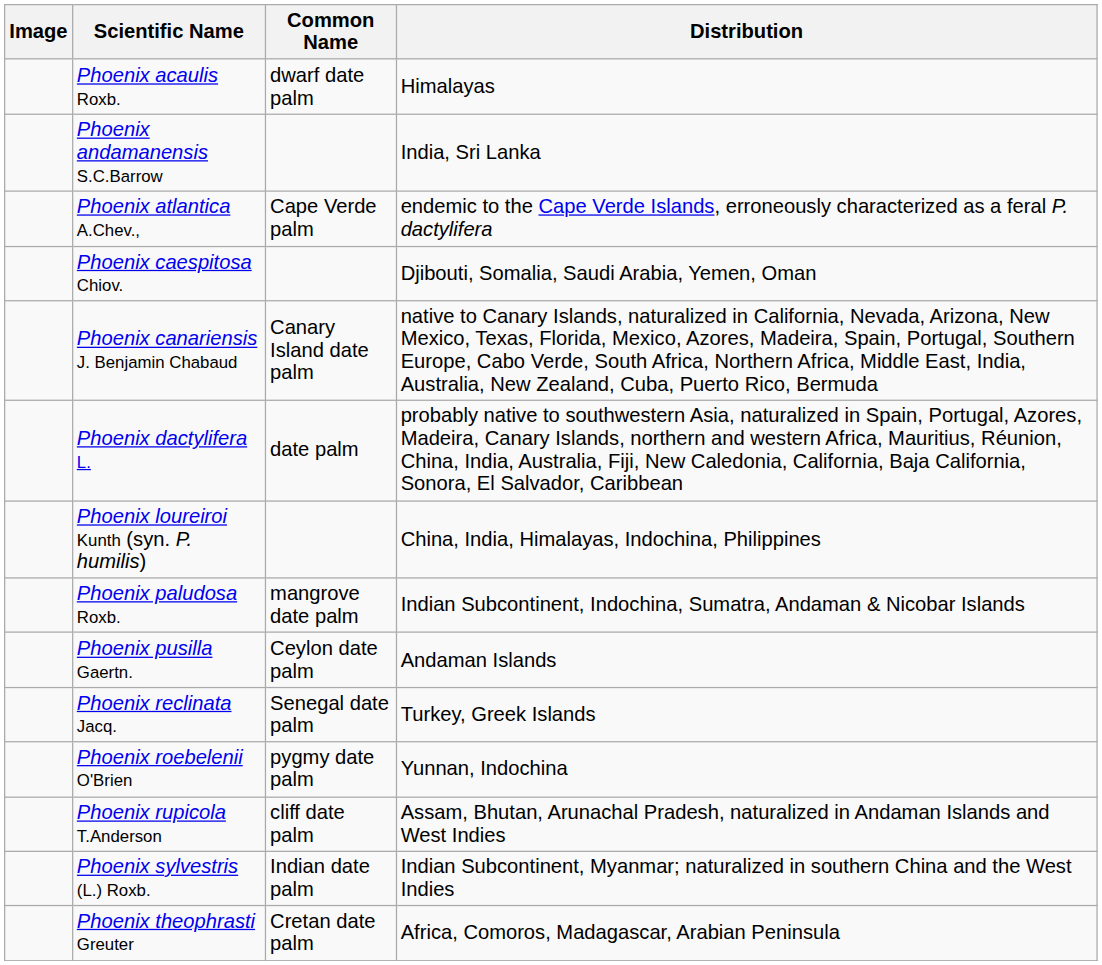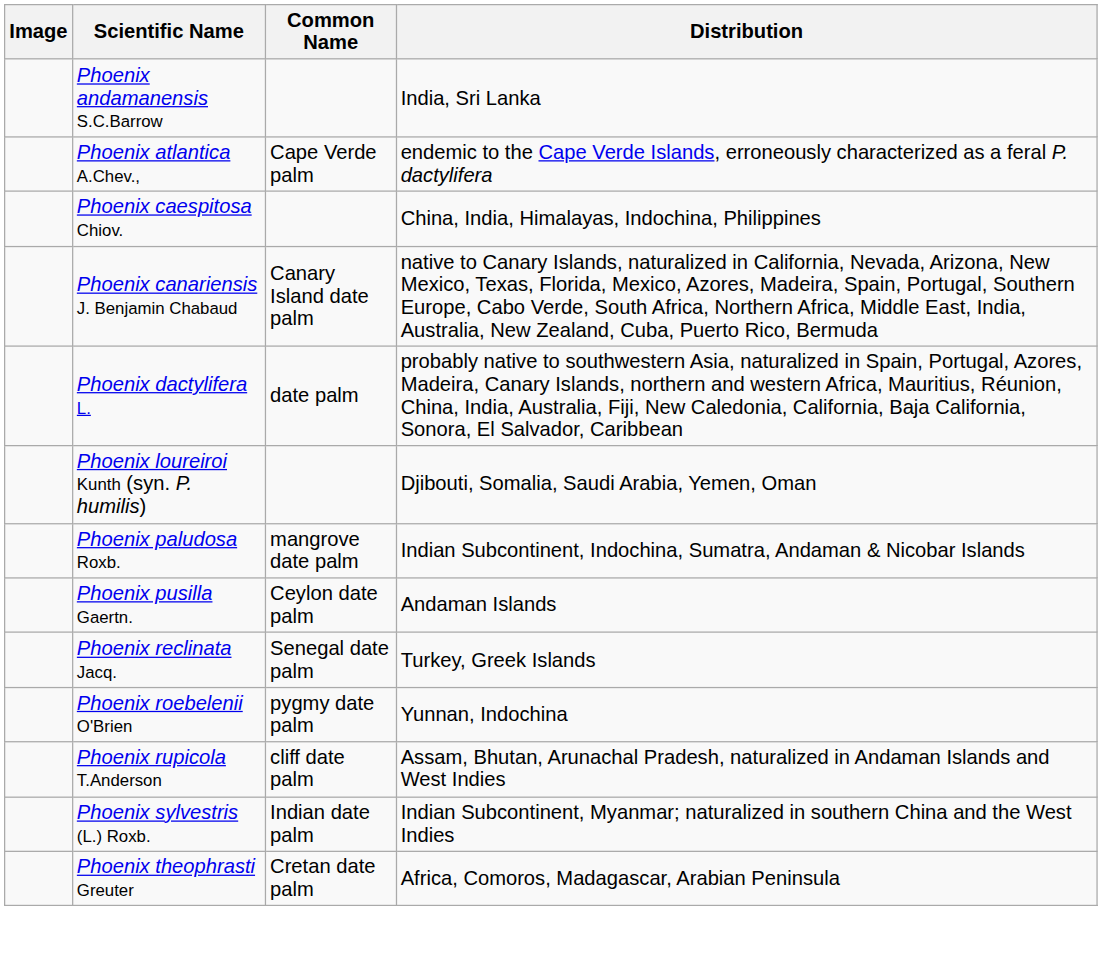 <table class="wikitable">
 <tr>
 <th>Image</th>
 <th>Scientific Name</th>
 <th>Common Name</th>
 <th>Distribution</th>
-</tr>
-<tr>
-<td></td>
-<td><em><a href='#'>Phoenix acaulis</a></em> <small>Roxb.</small></td>
-<td>dwarf date palm</td>
-<td>Himalayas</td>
 </tr>
 <tr>
 <td></td>
 <td><em><a href='#'>Phoenix andamanensis</a></em> <small>S.C.Barrow</small></td>
 <td></td>
 <td>India, Sri Lanka</td>
 </tr>
 <tr>
 <td></td>
 <td><em><a href='#'>Phoenix atlantica</a></em> <small>A.Chev.,</small></td>
 <td>Cape Verde palm</td>
 <td>endemic to the <a href='#'>Cape Verde Islands</a>, erroneously characterized as a feral <em>P. dactylifera</em></td>
 </tr>
 <tr>
 <td></td>
 <td><em><a href='#'>Phoenix caespitosa</a></em> <small>Chiov.</small></td>
 <td></td>
-<td>Djibouti, Somalia, Saudi Arabia, Yemen, Oman</td>
+<td>China, India, Himalayas, Indochina, Philippines</td>
 </tr>
 <tr>
 <td></td>
 <td><em><a href='#'>Phoenix canariensis</a></em> <small>J. Benjamin Chabaud</small></td>
 <td>Canary Island date palm</td>
 <td>native to Canary Islands, naturalized in California, Nevada, Arizona, New Mexico, Texas, Florida, Mexico, Azores, Madeira, Spain, Portugal, Southern Europe, Cabo Verde, South Africa, Northern Africa, Middle East, India, Australia, New Zealand, Cuba, Puerto Rico, Bermuda</td>
 </tr>
 <tr>
 <td></td>
 <td><em><a href='#'>Phoenix dactylifera</a></em> <small><a href='#'>L.</a></small></td>
 <td>date palm</td>
 <td>probably native to southwestern Asia, naturalized in Spain, Portugal, Azores, Madeira, Canary Islands, northern and western Africa, Mauritius, Réunion, China, India, Australia, Fiji, New Caledonia, California, Baja California, Sonora, El Salvador, Caribbean</td>
 </tr>
 <tr>
 <td></td>
 <td><em><a href='#'>Phoenix loureiroi</a></em> <small>Kunth</small> (syn. <em>P. humilis</em>)</td>
 <td></td>
-<td>China, India, Himalayas, Indochina, Philippines</td>
+<td>Djibouti, Somalia, Saudi Arabia, Yemen, Oman</td>
 </tr>
 <tr>
 <td></td>
 <td><em><a href='#'>Phoenix paludosa</a></em> <small>Roxb.</small></td>
 <td>mangrove date palm</td>
 <td>Indian Subcontinent, Indochina, Sumatra, Andaman & Nicobar Islands</td>
 </tr>
 <tr>
 <td></td>
 <td><em><a href='#'>Phoenix pusilla</a></em> <small>Gaertn.</small></td>
 <td>Ceylon date palm</td>
 <td>Andaman Islands</td>
 </tr>
 <tr>
 <td></td>
 <td><em><a href='#'>Phoenix reclinata</a></em> <small>Jacq.</small></td>
 <td>Senegal date palm</td>
 <td>Turkey, Greek Islands</td>
 </tr>
 <tr>
 <td></td>
 <td><em><a href='#'>Phoenix roebelenii</a></em> <small>O'Brien</small></td>
 <td>pygmy date palm</td>
 <td>Yunnan, Indochina</td>
 </tr>
 <tr>
 <td></td>
 <td><em><a href='#'>Phoenix rupicola</a></em> <small>T.Anderson</small></td>
 <td>cliff date palm</td>
 <td>Assam, Bhutan, Arunachal Pradesh, naturalized in Andaman Islands and West Indies</td>
 </tr>
 <tr>
 <td></td>
 <td><em><a href='#'>Phoenix sylvestris</a></em> <small>(L.) Roxb.</small></td>
 <td>Indian date palm</td>
 <td>Indian Subcontinent, Myanmar; naturalized in southern China and the West Indies</td>
 </tr>
 <tr>
 <td></td>
 <td><em><a href='#'>Phoenix theophrasti</a></em> <small>Greuter</small></td>
 <td>Cretan date palm</td>
 <td>Africa, Comoros, Madagascar, Arabian Peninsula</td>
 </tr>
 <tr>
 </tr>
 </table>
